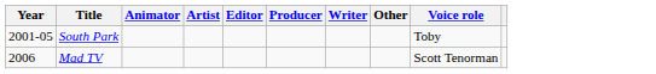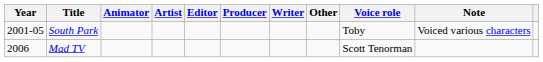 <table class="wikitable plainrowheaders" style="margin-right: 0;">
 <tr>
 <th scope="col">Year</th>
 <th scope="col">Title</th>
 <th><a href='#'>Animator</a></th>
 <th><a href='#'>Artist</a></th>
 <th><a href='#'>Editor</a></th>
 <th><a href='#'>Producer</a></th>
 <th><a href='#'>Writer</a></th>
 <th>Other</th>
 <th><a href='#'>Voice role</a></th>
+<th>Note</th>
 <th scope="col" class="unsortable"></th>
 </tr>
 <tr>
 <td>2001-05</td>
 <td><em><a href='#'>South Park</a></em></td>
 <td></td>
 <td></td>
 <td></td>
 <td></td>
 <td></td>
 <td></td>
 <td>Toby</td>
+<td>Voiced various <a href='#'>characters</a></td>
 <td></td>
 </tr>
 <tr>
 <td>2006</td>
 <td><em><a href='#'>Mad TV</a></em></td>
 <td></td>
 <td></td>
 <td></td>
 <td></td>
 <td></td>
 <td></td>
 <td>Scott Tenorman</td>
 <td></td>
+<td></td>
 </tr>
 </table>
